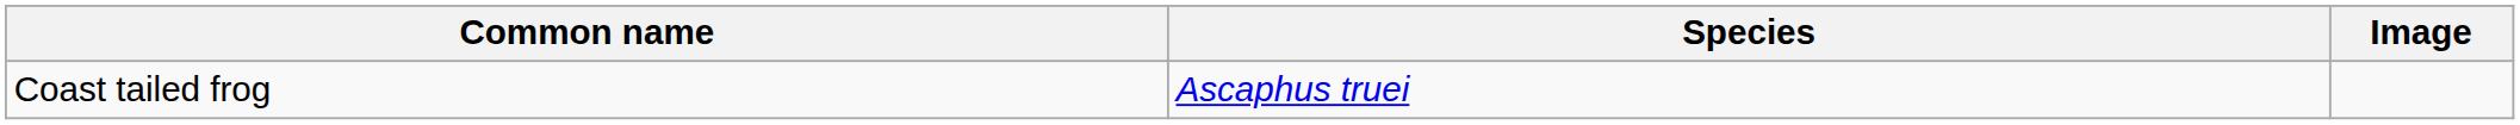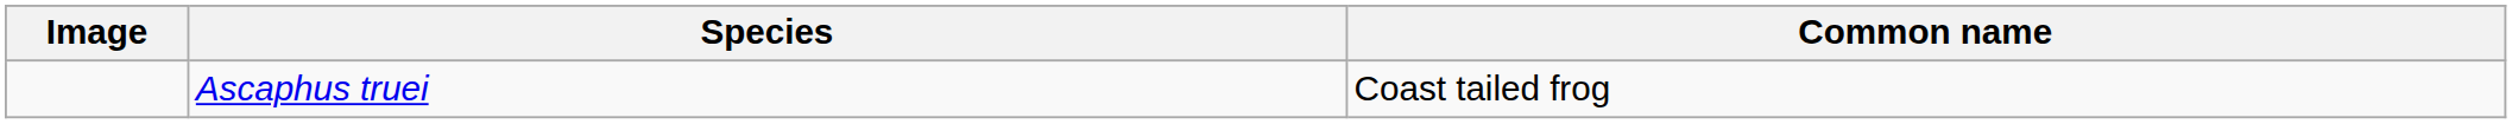 <table width=90% class="wikitable">
 <tr>
+<th width=3%>Image</th>
+<th width=25%>Species</th>
 <th width=25%>Common name</th>
-<th width=25%>Species</th>
-<th width=3%>Image</th>
 </tr>
 <tr>
+<td></td>
+<td><em><a href='#'>Ascaphus truei</a></em></td>
 <td>Coast tailed frog</td>
-<td><em><a href='#'>Ascaphus truei</a></em></td>
-<td></td>
 </tr>
 </table>
